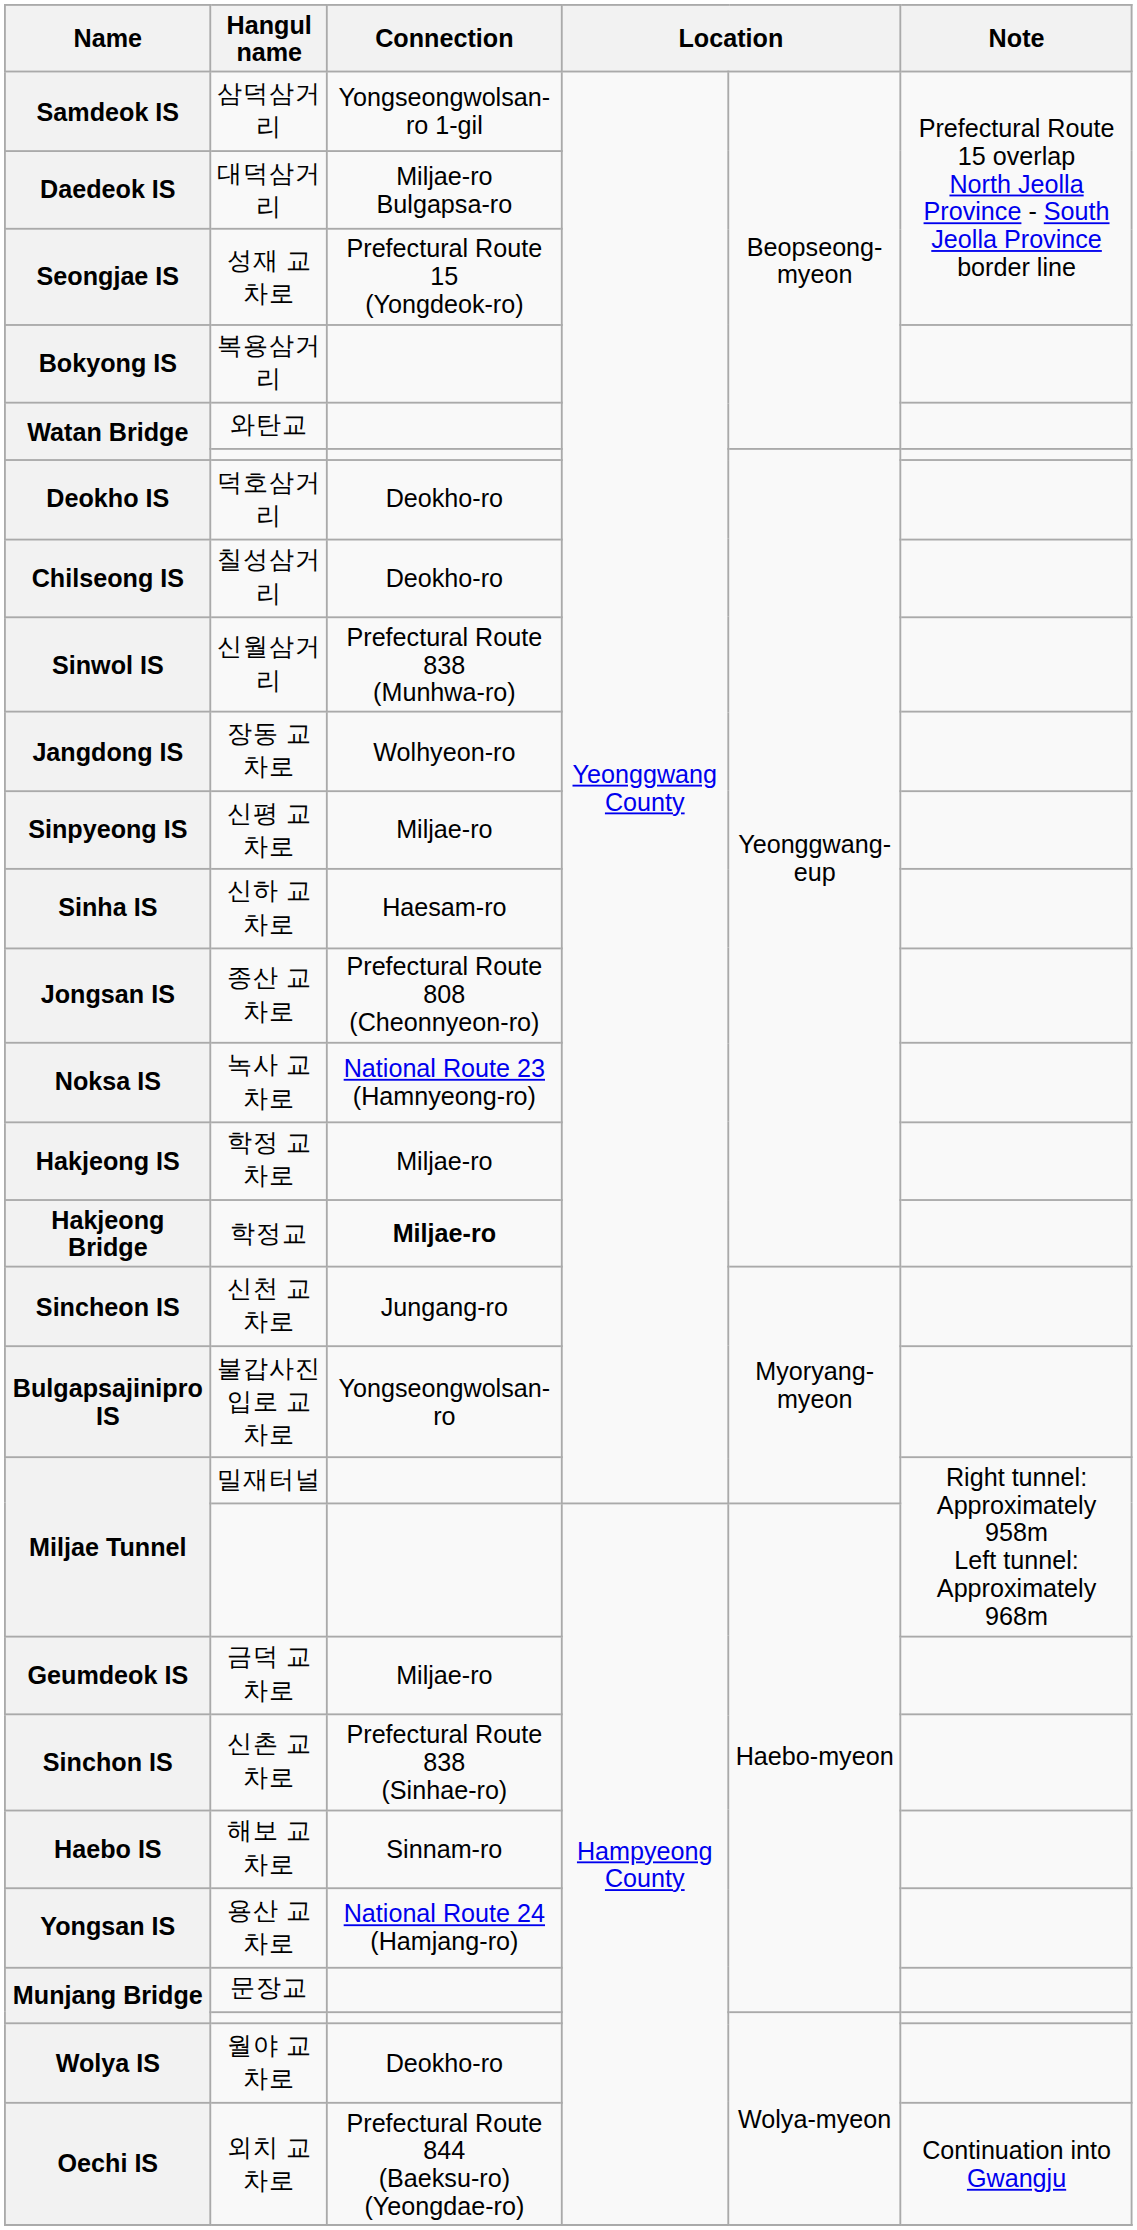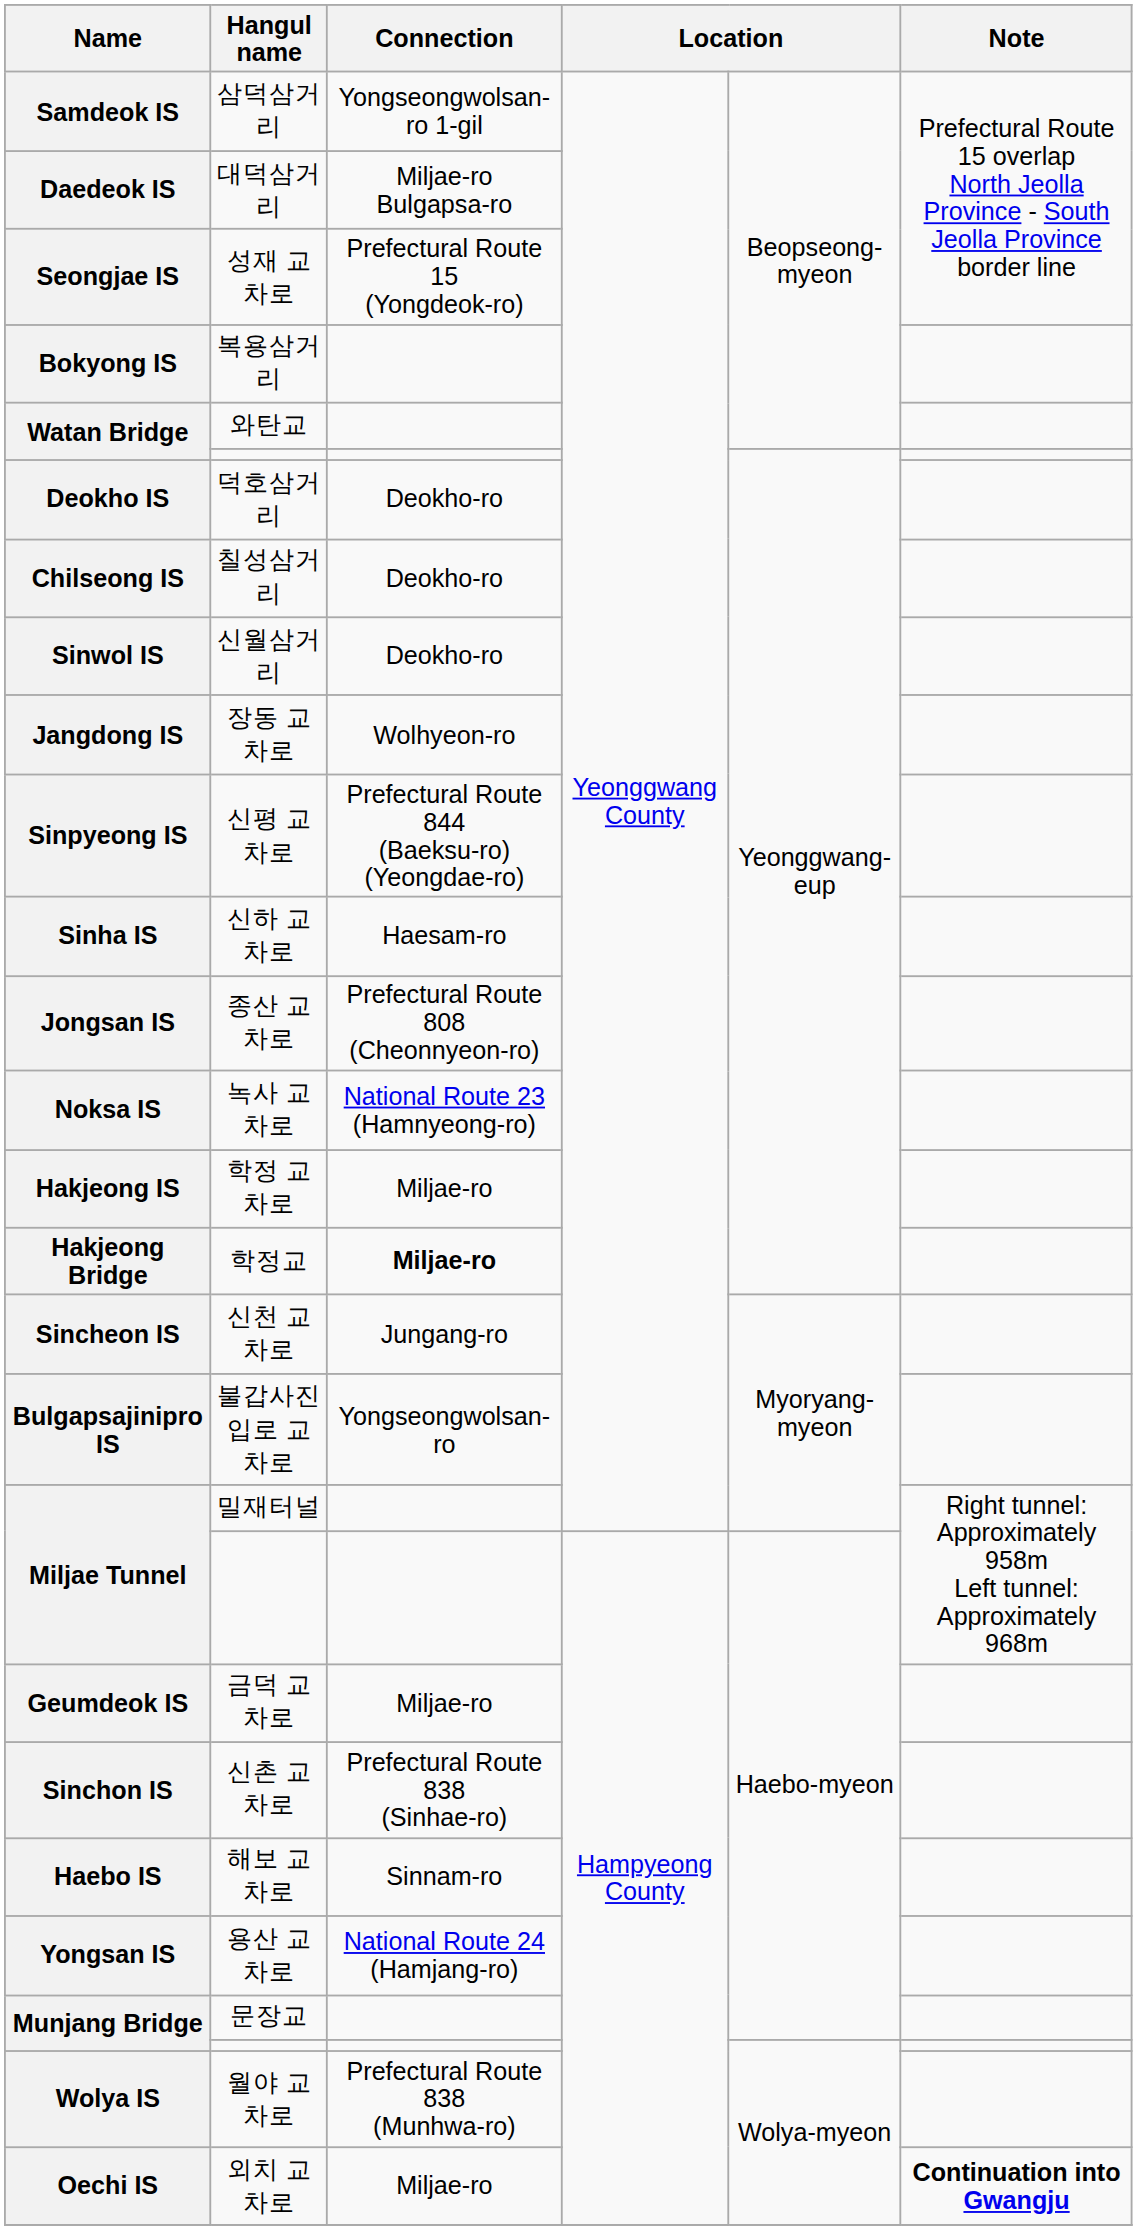 <table class="wikitable" style="font-size: 85%; text-align: center;">
 <tr>
 <th>Name </th>
 <th>Hangul name</th>
 <th>Connection</th>
 <th colspan="2">Location</th>
 <th>Note</th>
 </tr>
 <tr>
 <th>Samdeok IS</th>
 <td>삼덕삼거리</td>
 <td>Yongseongwolsan-ro 1-gil</td>
 <td rowspan=19><a href='#'>Yeonggwang County</a></td>
 <td rowspan=5>Beopseong-myeon</td>
 <td rowspan=3>Prefectural Route 15 overlap<br><a href='#'>North Jeolla Province</a> - <a href='#'>South Jeolla Province</a> border line</td>
 </tr>
 <tr>
 <th>Daedeok IS</th>
 <td>대덕삼거리</td>
 <td>Miljae-ro<br>Bulgapsa-ro</td>
 </tr>
 <tr>
 <th>Seongjae IS</th>
 <td>성재 교차로</td>
 <td>Prefectural Route 15 <br>(Yongdeok-ro)</td>
 </tr>
 <tr>
 <th>Bokyong IS</th>
 <td>복용삼거리</td>
 <td></td>
 <td></td>
 </tr>
 <tr>
 <th rowspan=2>Watan Bridge</th>
 <td>와탄교</td>
 <td></td>
 <td></td>
 </tr>
 <tr>
 <td></td>
 <td></td>
 <td rowspan=11>Yeonggwang-eup</td>
 <td></td>
 </tr>
 <tr>
 <th>Deokho IS</th>
 <td>덕호삼거리</td>
 <td>Deokho-ro</td>
 <td></td>
 </tr>
 <tr>
 <th>Chilseong IS</th>
 <td>칠성삼거리</td>
 <td>Deokho-ro</td>
 <td></td>
 </tr>
 <tr>
 <th>Sinwol IS</th>
 <td>신월삼거리</td>
-<td>Prefectural Route 838 <br>(Munhwa-ro)</td>
+<td>Deokho-ro</td>
 <td></td>
 </tr>
 <tr>
 <th>Jangdong IS</th>
 <td>장동 교차로</td>
 <td>Wolhyeon-ro</td>
 <td></td>
 </tr>
 <tr>
 <th>Sinpyeong IS</th>
 <td>신평 교차로</td>
-<td>Miljae-ro</td>
+<td>Prefectural Route 844 <br>(Baeksu-ro)<br>(Yeongdae-ro)</td>
 <td></td>
 </tr>
 <tr>
 <th>Sinha IS</th>
 <td>신하 교차로</td>
 <td>Haesam-ro</td>
 <td></td>
 </tr>
 <tr>
 <th>Jongsan IS</th>
 <td>종산 교차로</td>
 <td>Prefectural Route 808 <br>(Cheonnyeon-ro)</td>
 <td></td>
 </tr>
 <tr>
 <th>Noksa IS</th>
 <td>녹사 교차로</td>
 <td><a href='#'>National Route 23</a><br>(Hamnyeong-ro)</td>
 <td></td>
 </tr>
 <tr>
 <th>Hakjeong IS</th>
 <td>학정 교차로</td>
 <td>Miljae-ro</td>
 <td></td>
 </tr>
 <tr>
 <th>Hakjeong Bridge</th>
 <td>학정교</td>
 <td><strong>Miljae-ro</strong></td>
 <td></td>
 </tr>
 <tr>
 <th>Sincheon IS</th>
 <td>신천 교차로</td>
 <td>Jungang-ro</td>
 <td rowspan=3>Myoryang-myeon</td>
 <td></td>
 </tr>
 <tr>
 <th>Bulgapsajinipro IS</th>
 <td>불갑사진입로 교차로</td>
 <td>Yongseongwolsan-ro</td>
 <td></td>
 </tr>
 <tr>
 <th rowspan=2>Miljae Tunnel</th>
 <td>밀재터널</td>
 <td></td>
 <td rowspan=2>Right tunnel: Approximately 958m<br>Left tunnel: Approximately 968m</td>
 </tr>
 <tr>
 <td></td>
 <td></td>
 <td rowspan=9><a href='#'>Hampyeong County</a></td>
 <td rowspan=6>Haebo-myeon</td>
 </tr>
 <tr>
 <th>Geumdeok IS</th>
 <td>금덕 교차로</td>
 <td>Miljae-ro</td>
 <td></td>
 </tr>
 <tr>
 <th>Sinchon IS</th>
 <td>신촌 교차로</td>
 <td>Prefectural Route 838 <br>(Sinhae-ro)</td>
 <td></td>
 </tr>
 <tr>
 <th>Haebo IS</th>
 <td>해보 교차로</td>
 <td>Sinnam-ro</td>
 <td></td>
 </tr>
 <tr>
 <th>Yongsan IS</th>
 <td>용산 교차로</td>
 <td><a href='#'>National Route 24</a><br>(Hamjang-ro)</td>
 <td></td>
 </tr>
 <tr>
 <th rowspan=2>Munjang Bridge</th>
 <td>문장교</td>
 <td></td>
 <td></td>
 </tr>
 <tr>
 <td></td>
 <td></td>
 <td rowspan=3>Wolya-myeon</td>
 <td></td>
 </tr>
 <tr>
 <th>Wolya IS</th>
 <td>월야 교차로</td>
-<td>Deokho-ro</td>
+<td>Prefectural Route 838 <br>(Munhwa-ro)</td>
 <td></td>
 </tr>
 <tr>
 <th>Oechi IS</th>
 <td>외치 교차로</td>
-<td>Prefectural Route 844 <br>(Baeksu-ro)<br>(Yeongdae-ro)</td>
-<td>Continuation into <a href='#'>Gwangju</a></td>
+<td>Miljae-ro</td>
+<td><strong>Continuation into <a href='#'>Gwangju</a></strong></td>
 </tr>
 <tr>
 </tr>
 </table>
